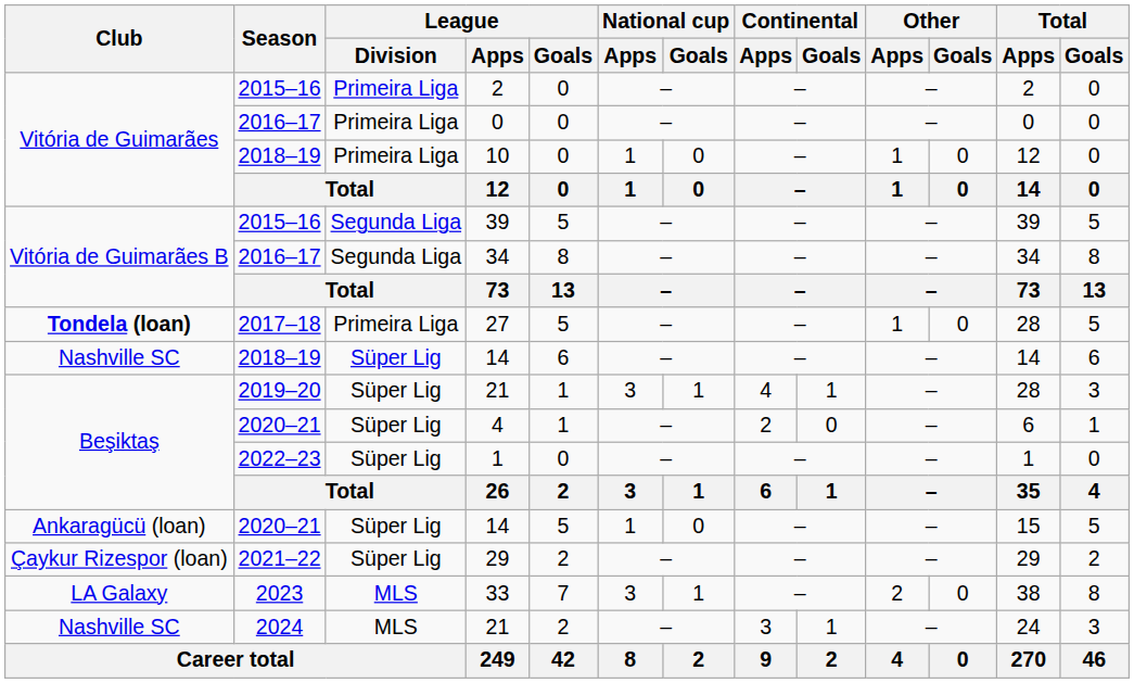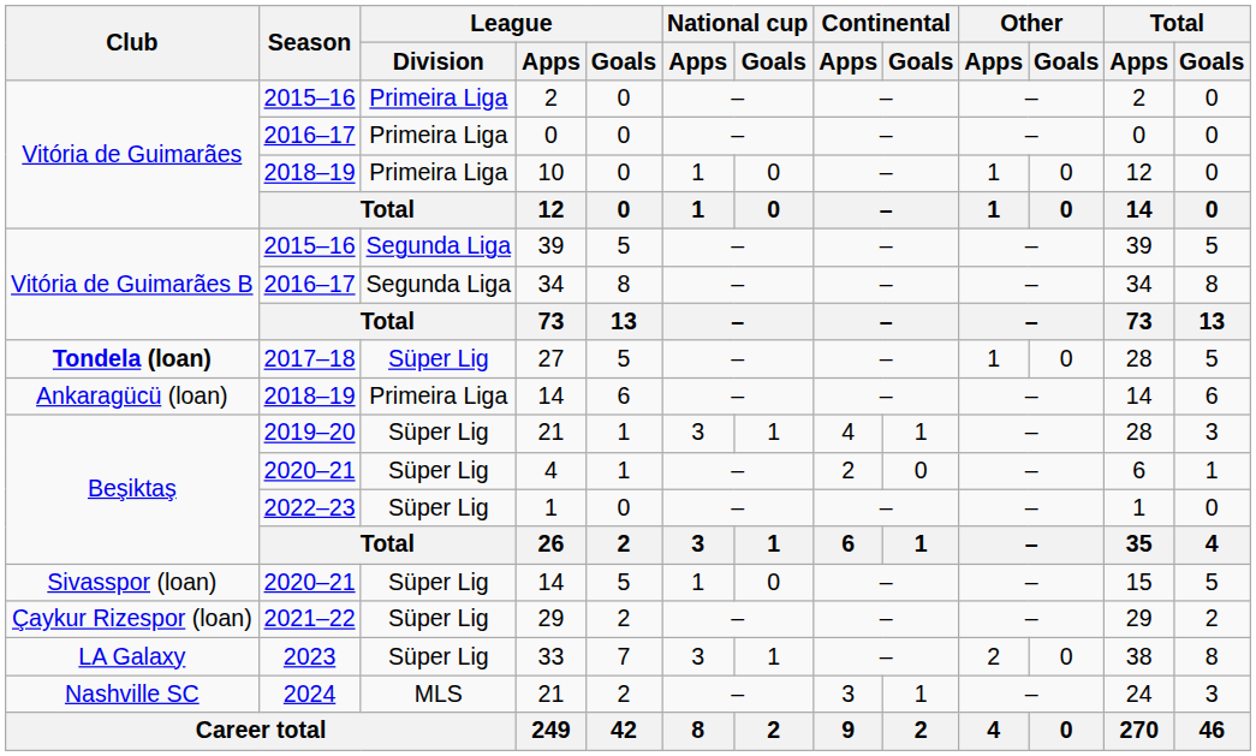 <table class="wikitable" style="text-align:center">
 <tr>
 <th rowspan="2">Club</th>
 <th rowspan="2">Season</th>
 <th colspan="3">League</th>
 <th colspan="2">National cup</th>
 <th colspan="2">Continental</th>
 <th colspan="2">Other</th>
 <th colspan="2">Total</th>
 </tr>
 <tr>
 <th>Division</th>
 <th>Apps</th>
 <th>Goals</th>
 <th>Apps</th>
 <th>Goals</th>
 <th>Apps</th>
 <th>Goals</th>
 <th>Apps</th>
 <th>Goals</th>
 <th>Apps</th>
 <th>Goals</th>
 </tr>
 <tr>
 <td rowspan="4"><a href='#'>Vitória de Guimarães</a></td>
 <td><a href='#'>2015–16</a></td>
 <td><a href='#'>Primeira Liga</a></td>
 <td>2</td>
 <td>0</td>
 <td colspan="2">–</td>
 <td colspan="2">–</td>
 <td colspan="2">–</td>
 <td>2</td>
 <td>0</td>
 </tr>
 <tr>
 <td><a href='#'>2016–17</a></td>
 <td>Primeira Liga</td>
 <td>0</td>
 <td>0</td>
 <td colspan="2">–</td>
 <td colspan="2">–</td>
 <td colspan="2">–</td>
 <td>0</td>
 <td>0</td>
 </tr>
 <tr>
 <td><a href='#'>2018–19</a></td>
 <td>Primeira Liga</td>
 <td>10</td>
 <td>0</td>
 <td>1</td>
 <td>0</td>
 <td colspan="2">–</td>
 <td>1</td>
 <td>0</td>
 <td>12</td>
 <td>0</td>
 </tr>
 <tr>
 <th colspan="2">Total</th>
 <th>12</th>
 <th>0</th>
 <th>1</th>
 <th>0</th>
 <th colspan="2">–</th>
 <th>1</th>
 <th>0</th>
 <th>14</th>
 <th>0</th>
 </tr>
 <tr>
 <td rowspan="3"><a href='#'>Vitória de Guimarães B</a></td>
 <td><a href='#'>2015–16</a></td>
 <td><a href='#'>Segunda Liga</a></td>
 <td>39</td>
 <td>5</td>
 <td colspan="2">–</td>
 <td colspan="2">–</td>
 <td colspan="2">–</td>
 <td>39</td>
 <td>5</td>
 </tr>
 <tr>
 <td><a href='#'>2016–17</a></td>
 <td>Segunda Liga</td>
 <td>34</td>
 <td>8</td>
 <td colspan="2">–</td>
 <td colspan="2">–</td>
 <td colspan="2">–</td>
 <td>34</td>
 <td>8</td>
 </tr>
 <tr>
 <th colspan="2">Total</th>
 <th>73</th>
 <th>13</th>
 <th colspan="2">–</th>
 <th colspan="2">–</th>
 <th colspan="2">–</th>
 <th>73</th>
 <th>13</th>
 </tr>
 <tr>
 <td><strong><a href='#'>Tondela</a> (loan)</strong></td>
 <td><a href='#'>2017–18</a></td>
-<td>Primeira Liga</td>
+<td><a href='#'>Süper Lig</a></td>
 <td>27</td>
 <td>5</td>
 <td colspan="2">–</td>
 <td colspan="2">–</td>
 <td>1</td>
 <td>0</td>
 <td>28</td>
 <td>5</td>
 </tr>
 <tr>
-<td><a href='#'>Nashville SC</a></td>
+<td><a href='#'>Ankaragücü</a> (loan)</td>
 <td><a href='#'>2018–19</a></td>
-<td><a href='#'>Süper Lig</a></td>
+<td>Primeira Liga</td>
 <td>14</td>
 <td>6</td>
 <td colspan="2">–</td>
 <td colspan="2">–</td>
 <td colspan="2">–</td>
 <td>14</td>
 <td>6</td>
 </tr>
 <tr>
 <td rowspan=4><a href='#'>Beşiktaş</a></td>
 <td><a href='#'>2019–20</a></td>
 <td>Süper Lig</td>
 <td>21</td>
 <td>1</td>
 <td>3</td>
 <td>1</td>
 <td>4</td>
 <td>1</td>
 <td colspan="2">–</td>
 <td>28</td>
 <td>3</td>
 </tr>
 <tr>
 <td><a href='#'>2020–21</a></td>
 <td>Süper Lig</td>
 <td>4</td>
 <td>1</td>
 <td colspan="2">–</td>
 <td>2</td>
 <td>0</td>
 <td colspan="2">–</td>
 <td>6</td>
 <td>1</td>
 </tr>
 <tr>
 <td><a href='#'>2022–23</a></td>
 <td>Süper Lig</td>
 <td>1</td>
 <td>0</td>
 <td colspan="2">–</td>
 <td colspan="2">–</td>
 <td colspan="2">–</td>
 <td>1</td>
 <td>0</td>
 </tr>
 <tr>
 <th colspan="2">Total</th>
 <th>26</th>
 <th>2</th>
 <th>3</th>
 <th>1</th>
 <th>6</th>
 <th>1</th>
 <th colspan="2">–</th>
 <th>35</th>
 <th>4</th>
 </tr>
 <tr>
-<td><a href='#'>Ankaragücü</a> (loan)</td>
+<td><a href='#'>Sivasspor</a> (loan)</td>
 <td><a href='#'>2020–21</a></td>
 <td>Süper Lig</td>
 <td>14</td>
 <td>5</td>
 <td>1</td>
 <td>0</td>
 <td colspan="2">–</td>
 <td colspan="2">–</td>
 <td>15</td>
 <td>5</td>
 </tr>
 <tr>
 <td><a href='#'>Çaykur Rizespor</a> (loan)</td>
 <td><a href='#'>2021–22</a></td>
 <td>Süper Lig</td>
 <td>29</td>
 <td>2</td>
 <td colspan="2">–</td>
 <td colspan="2">–</td>
 <td colspan="2">–</td>
 <td>29</td>
 <td>2</td>
 </tr>
 <tr>
 <td><a href='#'>LA Galaxy</a></td>
 <td><a href='#'>2023</a></td>
-<td><a href='#'>MLS</a></td>
+<td>Süper Lig</td>
 <td>33</td>
 <td>7</td>
 <td>3</td>
 <td>1</td>
 <td colspan="2">–</td>
 <td>2</td>
 <td>0</td>
 <td>38</td>
 <td>8</td>
 </tr>
 <tr>
 <td><a href='#'>Nashville SC</a></td>
 <td><a href='#'>2024</a></td>
 <td>MLS</td>
 <td>21</td>
 <td>2</td>
 <td colspan="2">–</td>
 <td>3</td>
 <td>1</td>
 <td colspan="2">–</td>
 <td>24</td>
 <td>3</td>
 </tr>
 <tr>
 <th colspan="3">Career total</th>
 <th>249</th>
 <th>42</th>
 <th>8</th>
 <th>2</th>
 <th>9</th>
 <th>2</th>
 <th>4</th>
 <th>0</th>
 <th>270</th>
 <th>46</th>
 </tr>
 </table>
